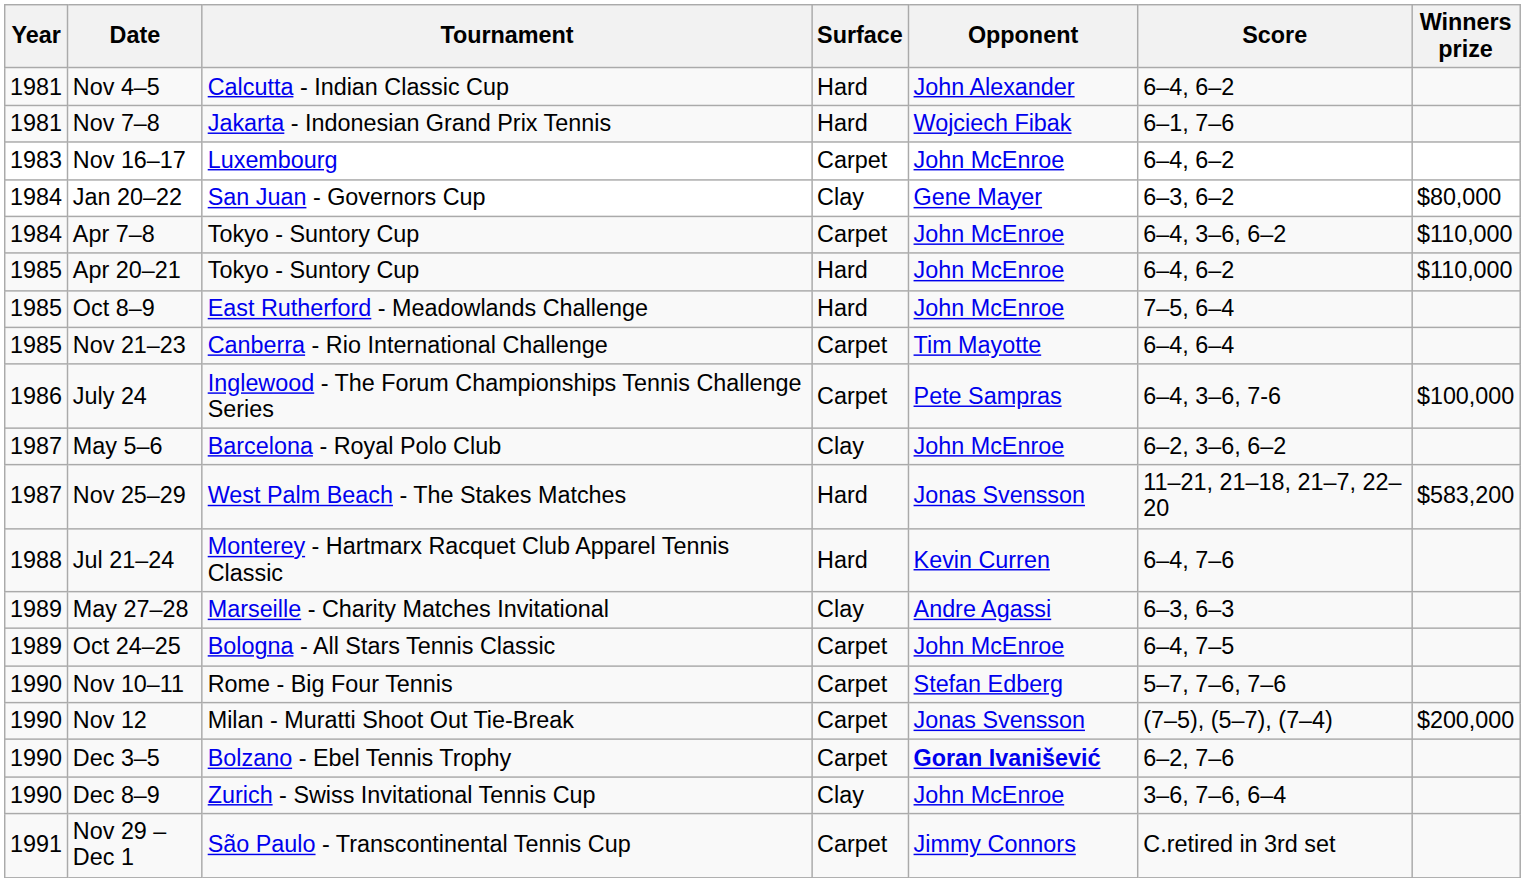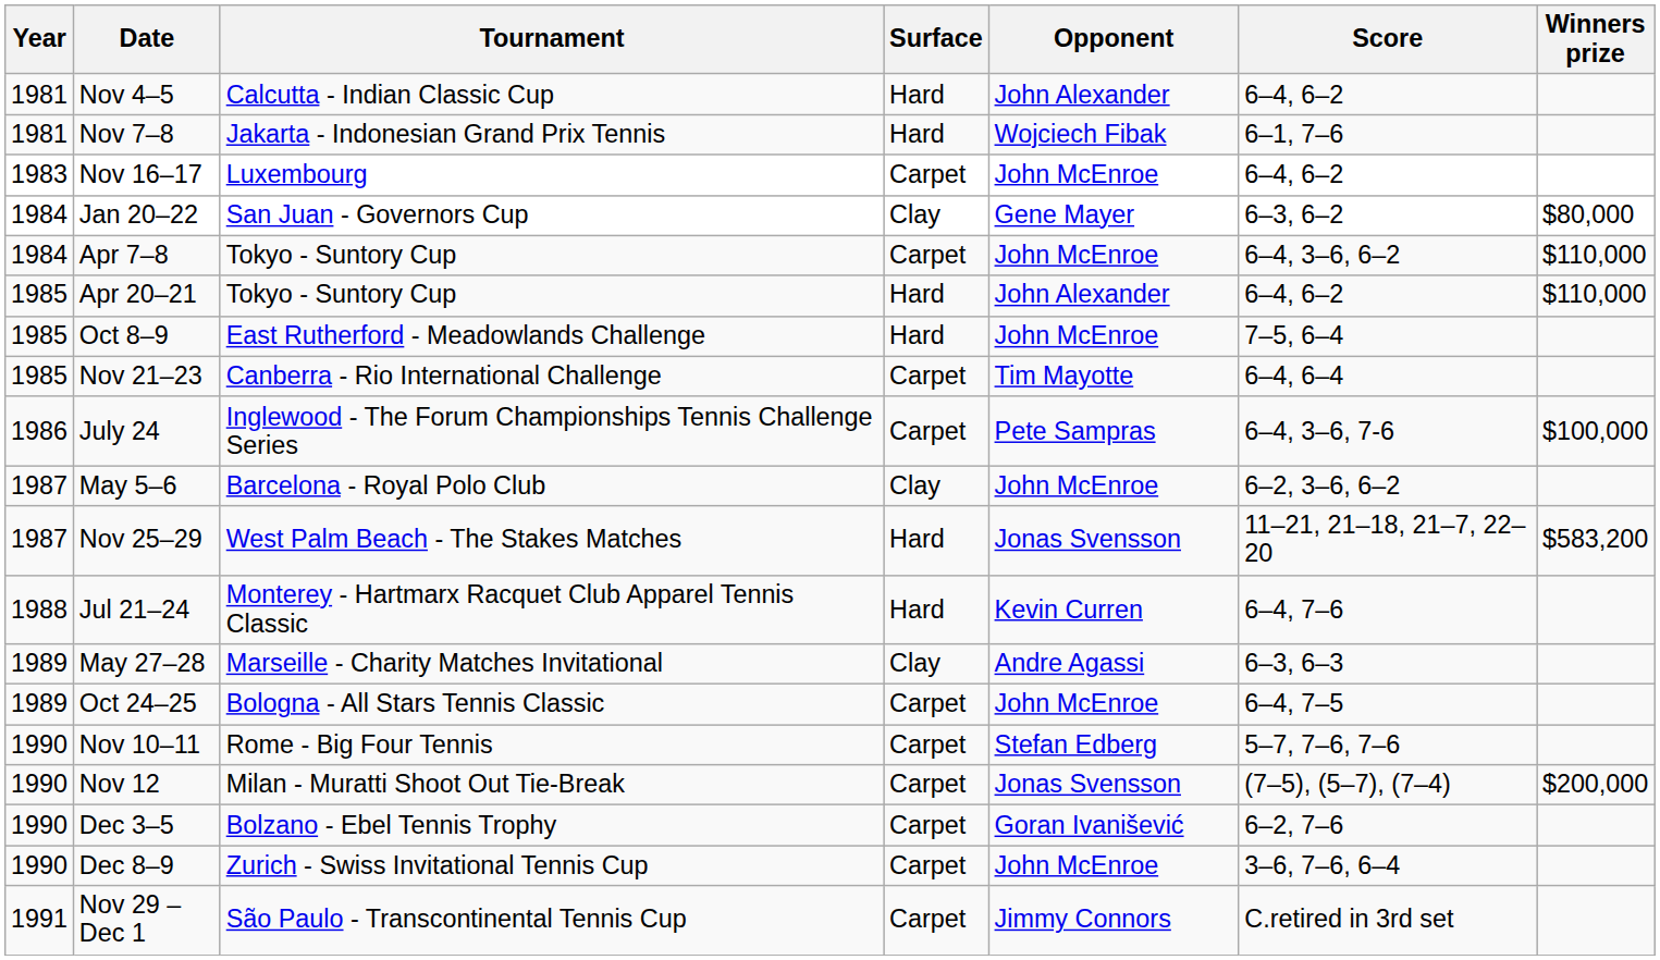 <table class="sortable wikitable">
 <tr>
 <th width=10>Year</th>
 <th width=85>Date</th>
 <th width=410>Tournament</th>
 <th width=40>Surface</th>
 <th width=150>Opponent</th>
 <th style="width:180px;" class="unsortable">Score</th>
 <th width=30>Winners prize</th>
 </tr>
 <tr>
 <td>1981</td>
 <td>Nov 4–5</td>
 <td><a href='#'>Calcutta</a> - Indian Classic Cup</td>
 <td>Hard</td>
 <td> <a href='#'>John Alexander</a></td>
 <td>6–4, 6–2</td>
 <td></td>
 </tr>
 <tr>
 <td>1981</td>
 <td>Nov 7–8</td>
 <td><a href='#'>Jakarta</a> - Indonesian Grand Prix Tennis</td>
 <td>Hard</td>
 <td> <a href='#'>Wojciech Fibak</a></td>
 <td>6–1, 7–6</td>
 <td></td>
 </tr>
 <tr style="background:#fff;">
 <td>1983</td>
 <td>Nov 16–17</td>
 <td><a href='#'>Luxembourg</a></td>
 <td>Carpet</td>
 <td> <a href='#'>John McEnroe</a></td>
 <td>6–4, 6–2</td>
 <td></td>
 </tr>
 <tr style="background:#fff;">
 <td>1984</td>
 <td>Jan 20–22</td>
 <td><a href='#'>San Juan</a> - Governors Cup</td>
 <td>Clay</td>
 <td> <a href='#'>Gene Mayer</a></td>
 <td>6–3, 6–2</td>
 <td>$80,000</td>
 </tr>
 <tr>
 <td>1984</td>
 <td>Apr 7–8</td>
 <td>Tokyo - Suntory Cup</td>
 <td>Carpet</td>
 <td> <a href='#'>John McEnroe</a></td>
 <td>6–4, 3–6, 6–2</td>
 <td>$110,000</td>
 </tr>
 <tr>
 <td>1985</td>
 <td>Apr 20–21</td>
 <td>Tokyo - Suntory Cup</td>
 <td>Hard</td>
-<td> <a href='#'>John McEnroe</a></td>
+<td> <a href='#'>John Alexander</a></td>
 <td>6–4, 6–2</td>
 <td>$110,000</td>
 </tr>
 <tr>
 <td>1985</td>
 <td>Oct 8–9</td>
 <td><a href='#'>East Rutherford</a> - Meadowlands Challenge</td>
 <td>Hard</td>
 <td> <a href='#'>John McEnroe</a></td>
 <td>7–5, 6–4</td>
 <td></td>
 </tr>
 <tr>
 <td>1985</td>
 <td>Nov 21–23</td>
 <td><a href='#'>Canberra</a> - Rio International Challenge</td>
 <td>Carpet</td>
 <td> <a href='#'>Tim Mayotte</a></td>
 <td>6–4, 6–4</td>
 <td></td>
 </tr>
 <tr>
 <td>1986</td>
 <td>July 24</td>
 <td><a href='#'>Inglewood</a> - The Forum Championships Tennis Challenge Series</td>
 <td>Carpet</td>
 <td> <a href='#'>Pete Sampras</a></td>
 <td>6–4, 3–6, 7-6</td>
 <td>$100,000</td>
 </tr>
 <tr>
 <td>1987</td>
 <td>May 5–6</td>
 <td><a href='#'>Barcelona</a> - Royal Polo Club</td>
 <td>Clay</td>
 <td> <a href='#'>John McEnroe</a></td>
 <td>6–2, 3–6, 6–2</td>
 <td></td>
 </tr>
 <tr>
 <td>1987</td>
 <td>Nov 25–29</td>
 <td><a href='#'>West Palm Beach</a> - The Stakes Matches</td>
 <td>Hard</td>
 <td> <a href='#'>Jonas Svensson</a></td>
 <td>11–21, 21–18, 21–7, 22–20</td>
 <td>$583,200</td>
 </tr>
 <tr>
 <td>1988</td>
 <td>Jul 21–24</td>
 <td><a href='#'>Monterey</a> - Hartmarx Racquet Club Apparel Tennis Classic</td>
 <td>Hard</td>
 <td> <a href='#'>Kevin Curren</a></td>
 <td>6–4, 7–6</td>
 <td></td>
 </tr>
 <tr>
 <td>1989</td>
 <td>May 27–28</td>
 <td><a href='#'>Marseille</a> - Charity Matches Invitational</td>
 <td>Clay</td>
 <td> <a href='#'>Andre Agassi</a></td>
 <td>6–3, 6–3</td>
 <td></td>
 </tr>
 <tr>
 <td>1989</td>
 <td>Oct 24–25</td>
 <td><a href='#'>Bologna</a> - All Stars Tennis Classic</td>
 <td>Carpet</td>
 <td> <a href='#'>John McEnroe</a></td>
 <td>6–4, 7–5</td>
 <td></td>
 </tr>
 <tr>
 <td>1990</td>
 <td>Nov 10–11</td>
 <td>Rome - Big Four Tennis</td>
 <td>Carpet</td>
 <td> <a href='#'>Stefan Edberg</a></td>
 <td>5–7, 7–6, 7–6</td>
 <td></td>
 </tr>
 <tr>
 <td>1990</td>
 <td>Nov 12</td>
 <td>Milan - Muratti Shoot Out Tie-Break</td>
 <td>Carpet</td>
 <td> <a href='#'>Jonas Svensson</a></td>
 <td>(7–5), (5–7), (7–4)</td>
 <td>$200,000</td>
 </tr>
 <tr>
 <td>1990</td>
 <td>Dec 3–5</td>
 <td><a href='#'>Bolzano</a> - Ebel Tennis Trophy</td>
 <td>Carpet</td>
-<td><strong> <a href='#'>Goran Ivanišević</a></strong></td>
+<td> <a href='#'>Goran Ivanišević</a></td>
 <td>6–2, 7–6</td>
 <td></td>
 </tr>
 <tr>
 <td>1990</td>
 <td>Dec 8–9</td>
 <td><a href='#'>Zurich</a> - Swiss Invitational Tennis Cup</td>
-<td>Clay</td>
+<td>Carpet</td>
 <td> <a href='#'>John McEnroe</a></td>
 <td>3–6, 7–6, 6–4</td>
 <td></td>
 </tr>
 <tr>
 <td>1991</td>
 <td>Nov 29 – Dec 1</td>
 <td><a href='#'>São Paulo</a> - Transcontinental Tennis Cup</td>
 <td>Carpet</td>
 <td> <a href='#'>Jimmy Connors</a></td>
 <td>C.retired in 3rd set</td>
 <td></td>
 </tr>
 </table>
